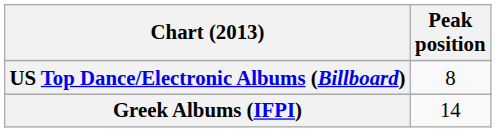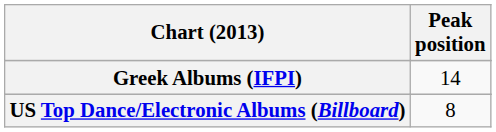 <table class="wikitable sortable plainrowheaders" style="text-align:center">
 <tr>
 <th scope="col">Chart (2013)</th>
 <th scope="col">Peak<br>position</th>
 </tr>
 <tr>
 </tr>
 <tr>
 </tr>
 <tr>
 </tr>
 <tr>
 </tr>
 <tr>
-<th scope="row">US <a href='#'>Top Dance/Electronic Albums</a> (<em><a href='#'>Billboard</a></em>)</th>
-<td>8</td>
+<th scope="row">Greek Albums (<a href='#'>IFPI</a>)</th>
+<td>14</td>
 </tr>
 <tr>
 </tr>
 <tr>
 </tr>
 <tr>
 </tr>
 <tr>
 </tr>
 <tr>
 </tr>
 <tr>
 </tr>
 <tr>
-<th scope="row">Greek Albums (<a href='#'>IFPI</a>)</th>
-<td>14</td>
+<th scope="row">US <a href='#'>Top Dance/Electronic Albums</a> (<em><a href='#'>Billboard</a></em>)</th>
+<td>8</td>
 </tr>
 </table>
